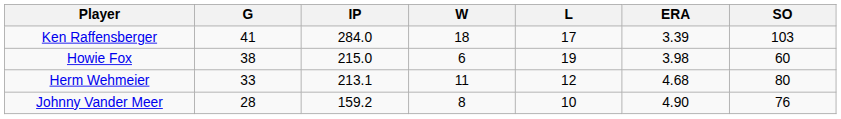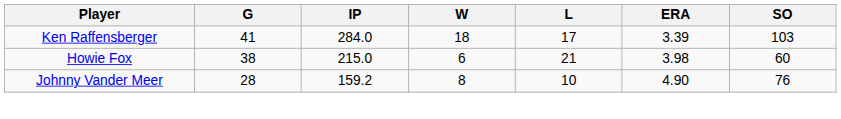 <table class="wikitable sortable">
 <tr>
 <th bgcolor="#DDDDFF" width="16%">Player</th>
 <th bgcolor="#DDDDFF" width="9%">G</th>
 <th bgcolor="#DDDDFF" width="9%">IP</th>
 <th bgcolor="#DDDDFF" width="9%">W</th>
 <th bgcolor="#DDDDFF" width="9%">L</th>
 <th bgcolor="#DDDDFF" width="9%">ERA</th>
 <th bgcolor="#DDDDFF" width="9%">SO</th>
 </tr>
 <tr align="center">
 <td><a href='#'>Ken Raffensberger</a></td>
 <td>41</td>
 <td>284.0</td>
 <td>18</td>
 <td>17</td>
 <td>3.39</td>
 <td>103</td>
 </tr>
 <tr align=center>
 <td><a href='#'>Howie Fox</a></td>
 <td>38</td>
 <td>215.0</td>
 <td>6</td>
-<td>19</td>
+<td>21</td>
 <td>3.98</td>
 <td>60</td>
-</tr>
-<tr align=center>
-<td><a href='#'>Herm Wehmeier</a></td>
-<td>33</td>
-<td>213.1</td>
-<td>11</td>
-<td>12</td>
-<td>4.68</td>
-<td>80</td>
 </tr>
 <tr align=center>
 <td><a href='#'>Johnny Vander Meer</a></td>
 <td>28</td>
 <td>159.2</td>
 <td>8</td>
 <td>10</td>
 <td>4.90</td>
 <td>76</td>
 </tr>
 </table>
